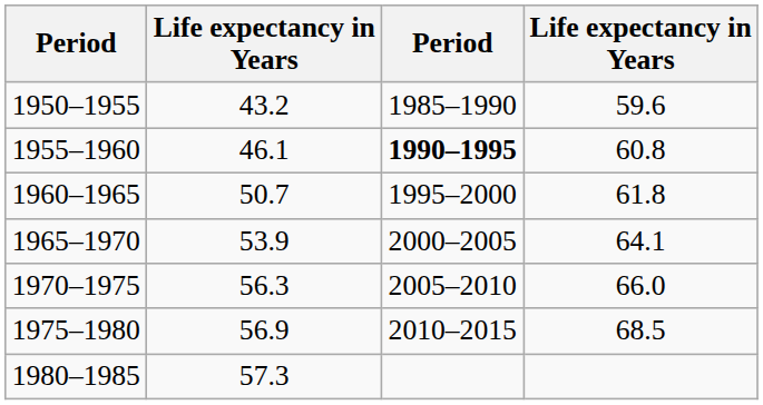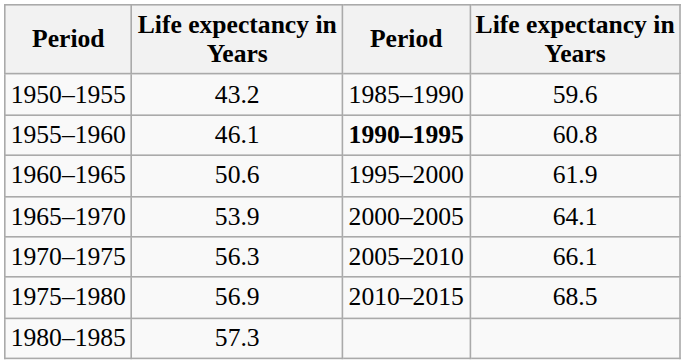 <table class="wikitable" style="text-align: center;">
 <tr>
 <th>Period</th>
 <th>Life expectancy in<br>Years</th>
 <th>Period</th>
 <th>Life expectancy in<br>Years</th>
 </tr>
 <tr>
 <td>1950–1955</td>
 <td>43.2</td>
 <td>1985–1990</td>
 <td>59.6</td>
 </tr>
 <tr>
 <td>1955–1960</td>
 <td>46.1</td>
 <td><strong>1990–1995</strong></td>
 <td>60.8</td>
 </tr>
 <tr>
 <td>1960–1965</td>
-<td>50.7</td>
+<td>50.6</td>
 <td>1995–2000</td>
-<td>61.8</td>
+<td>61.9</td>
 </tr>
 <tr>
 <td>1965–1970</td>
 <td>53.9</td>
 <td>2000–2005</td>
 <td>64.1</td>
 </tr>
 <tr>
 <td>1970–1975</td>
 <td>56.3</td>
 <td>2005–2010</td>
-<td>66.0</td>
+<td>66.1</td>
 </tr>
 <tr>
 <td>1975–1980</td>
 <td>56.9</td>
 <td>2010–2015</td>
 <td>68.5</td>
 </tr>
 <tr>
 <td>1980–1985</td>
 <td>57.3</td>
 <td></td>
 <td></td>
 </tr>
 </table>
